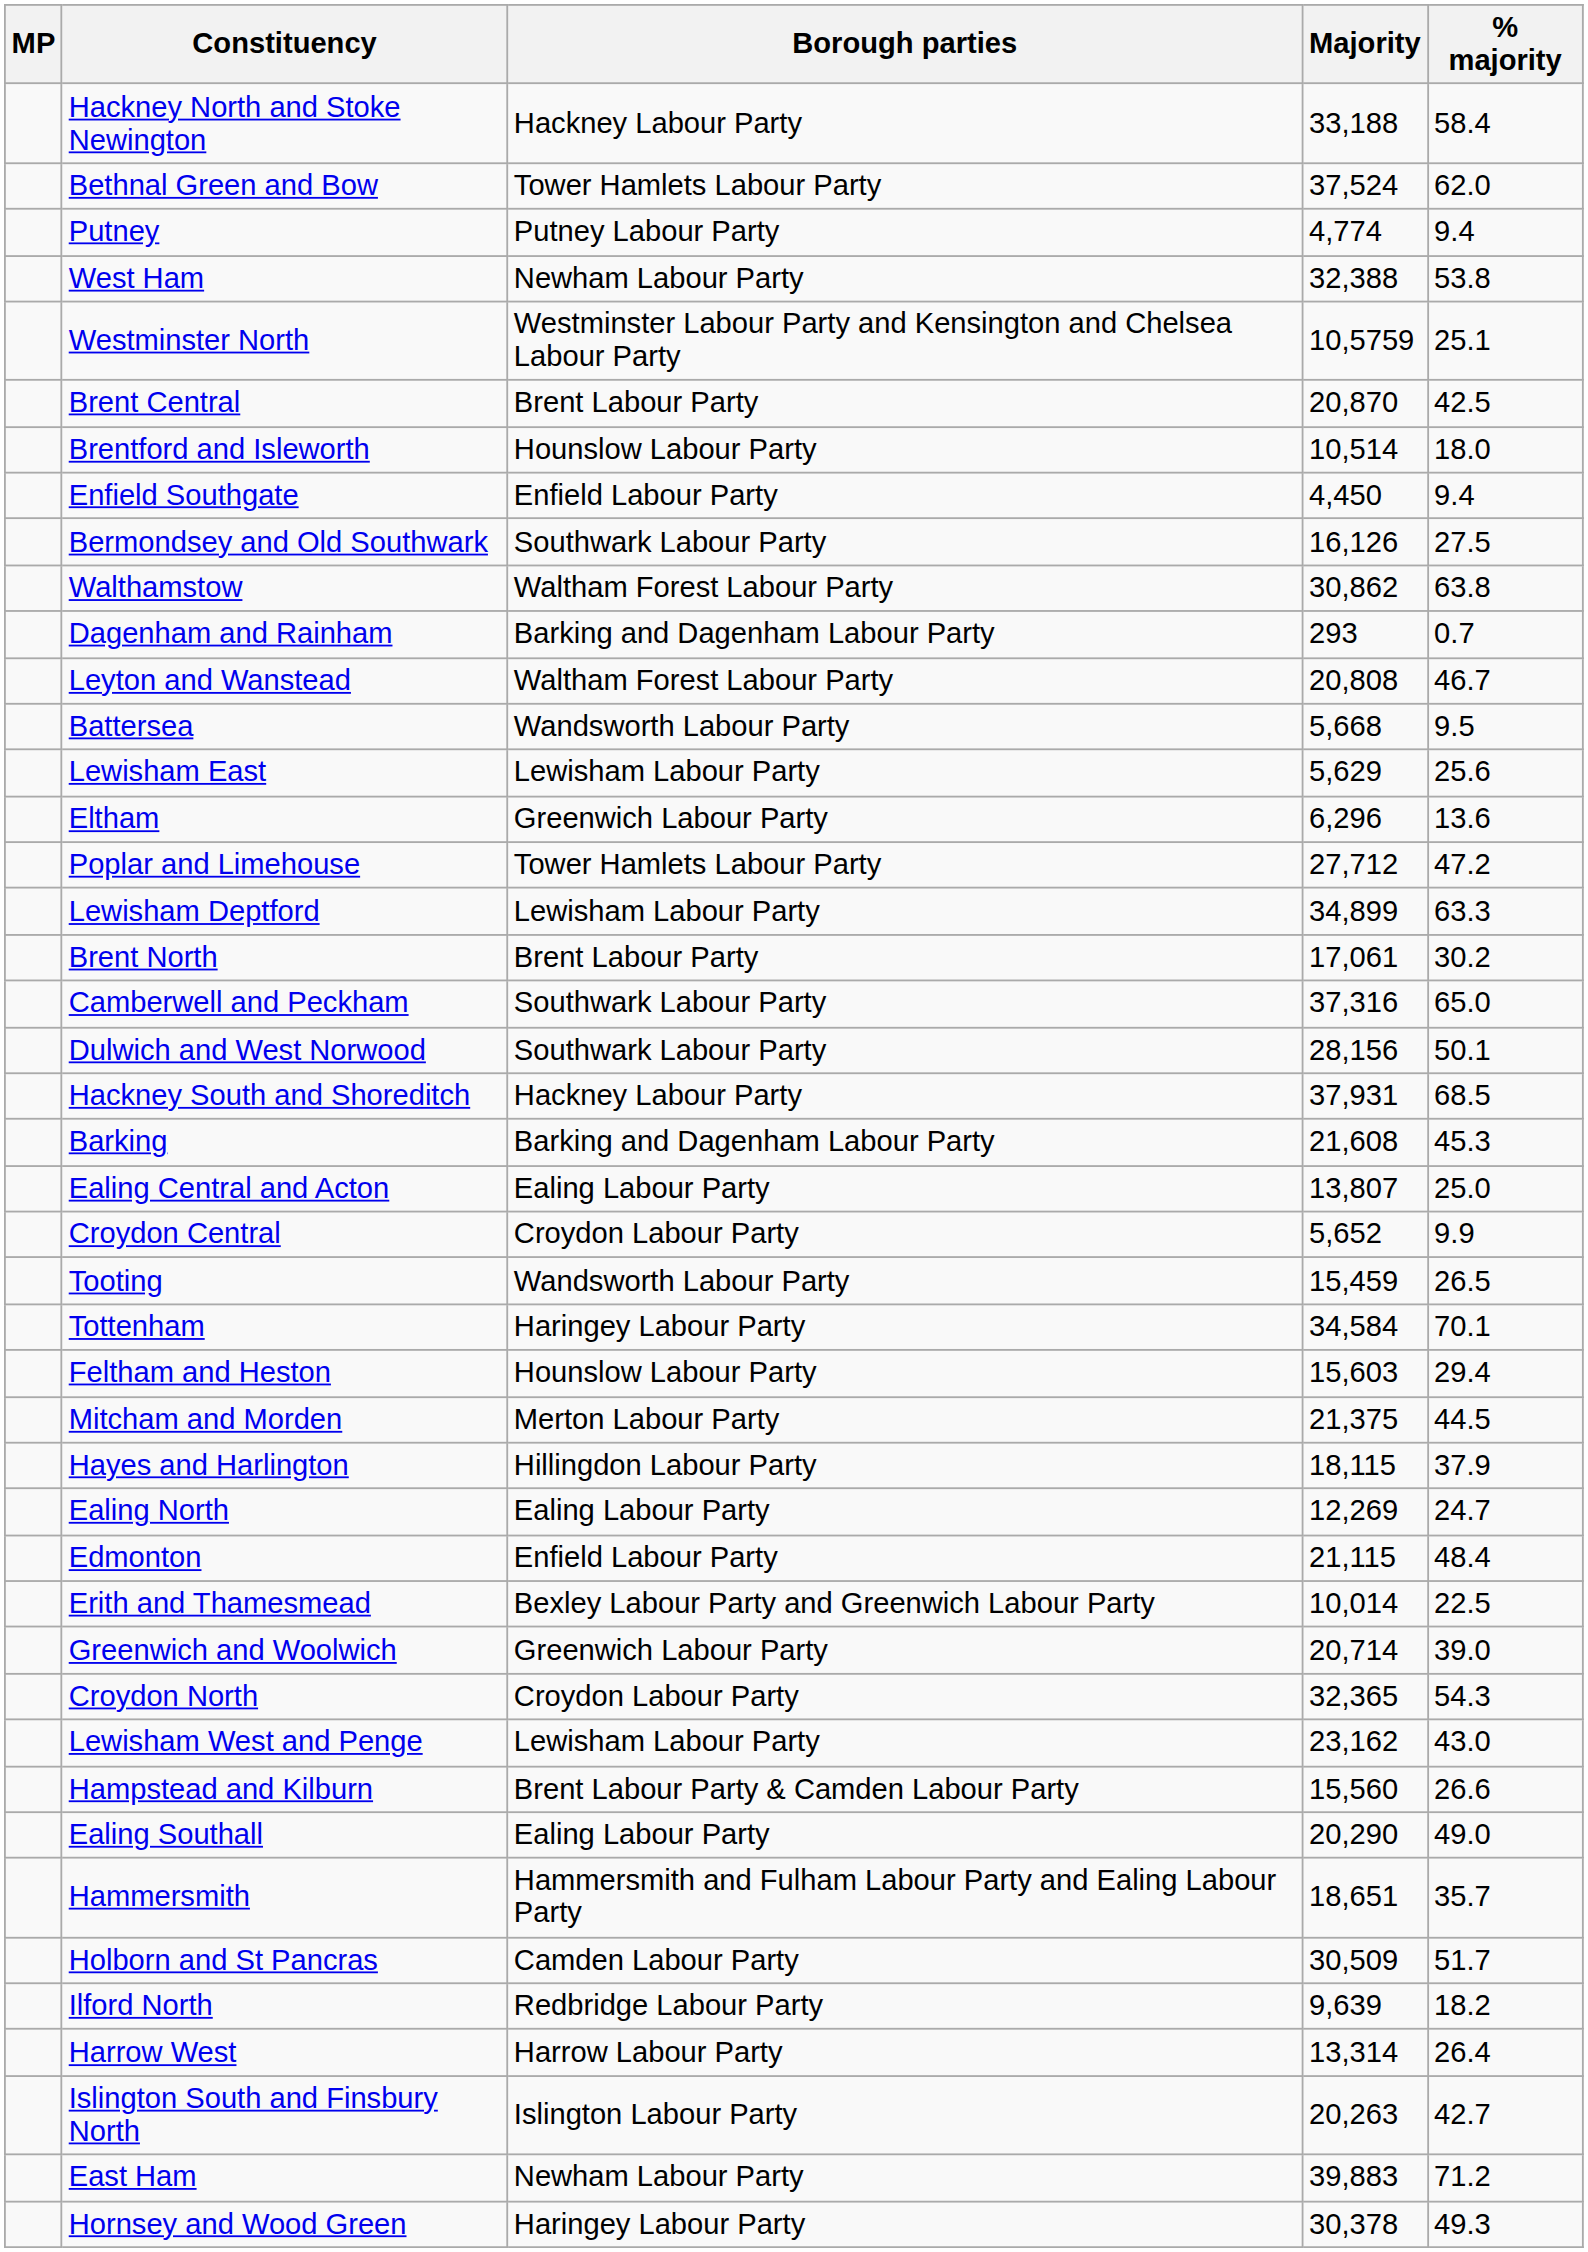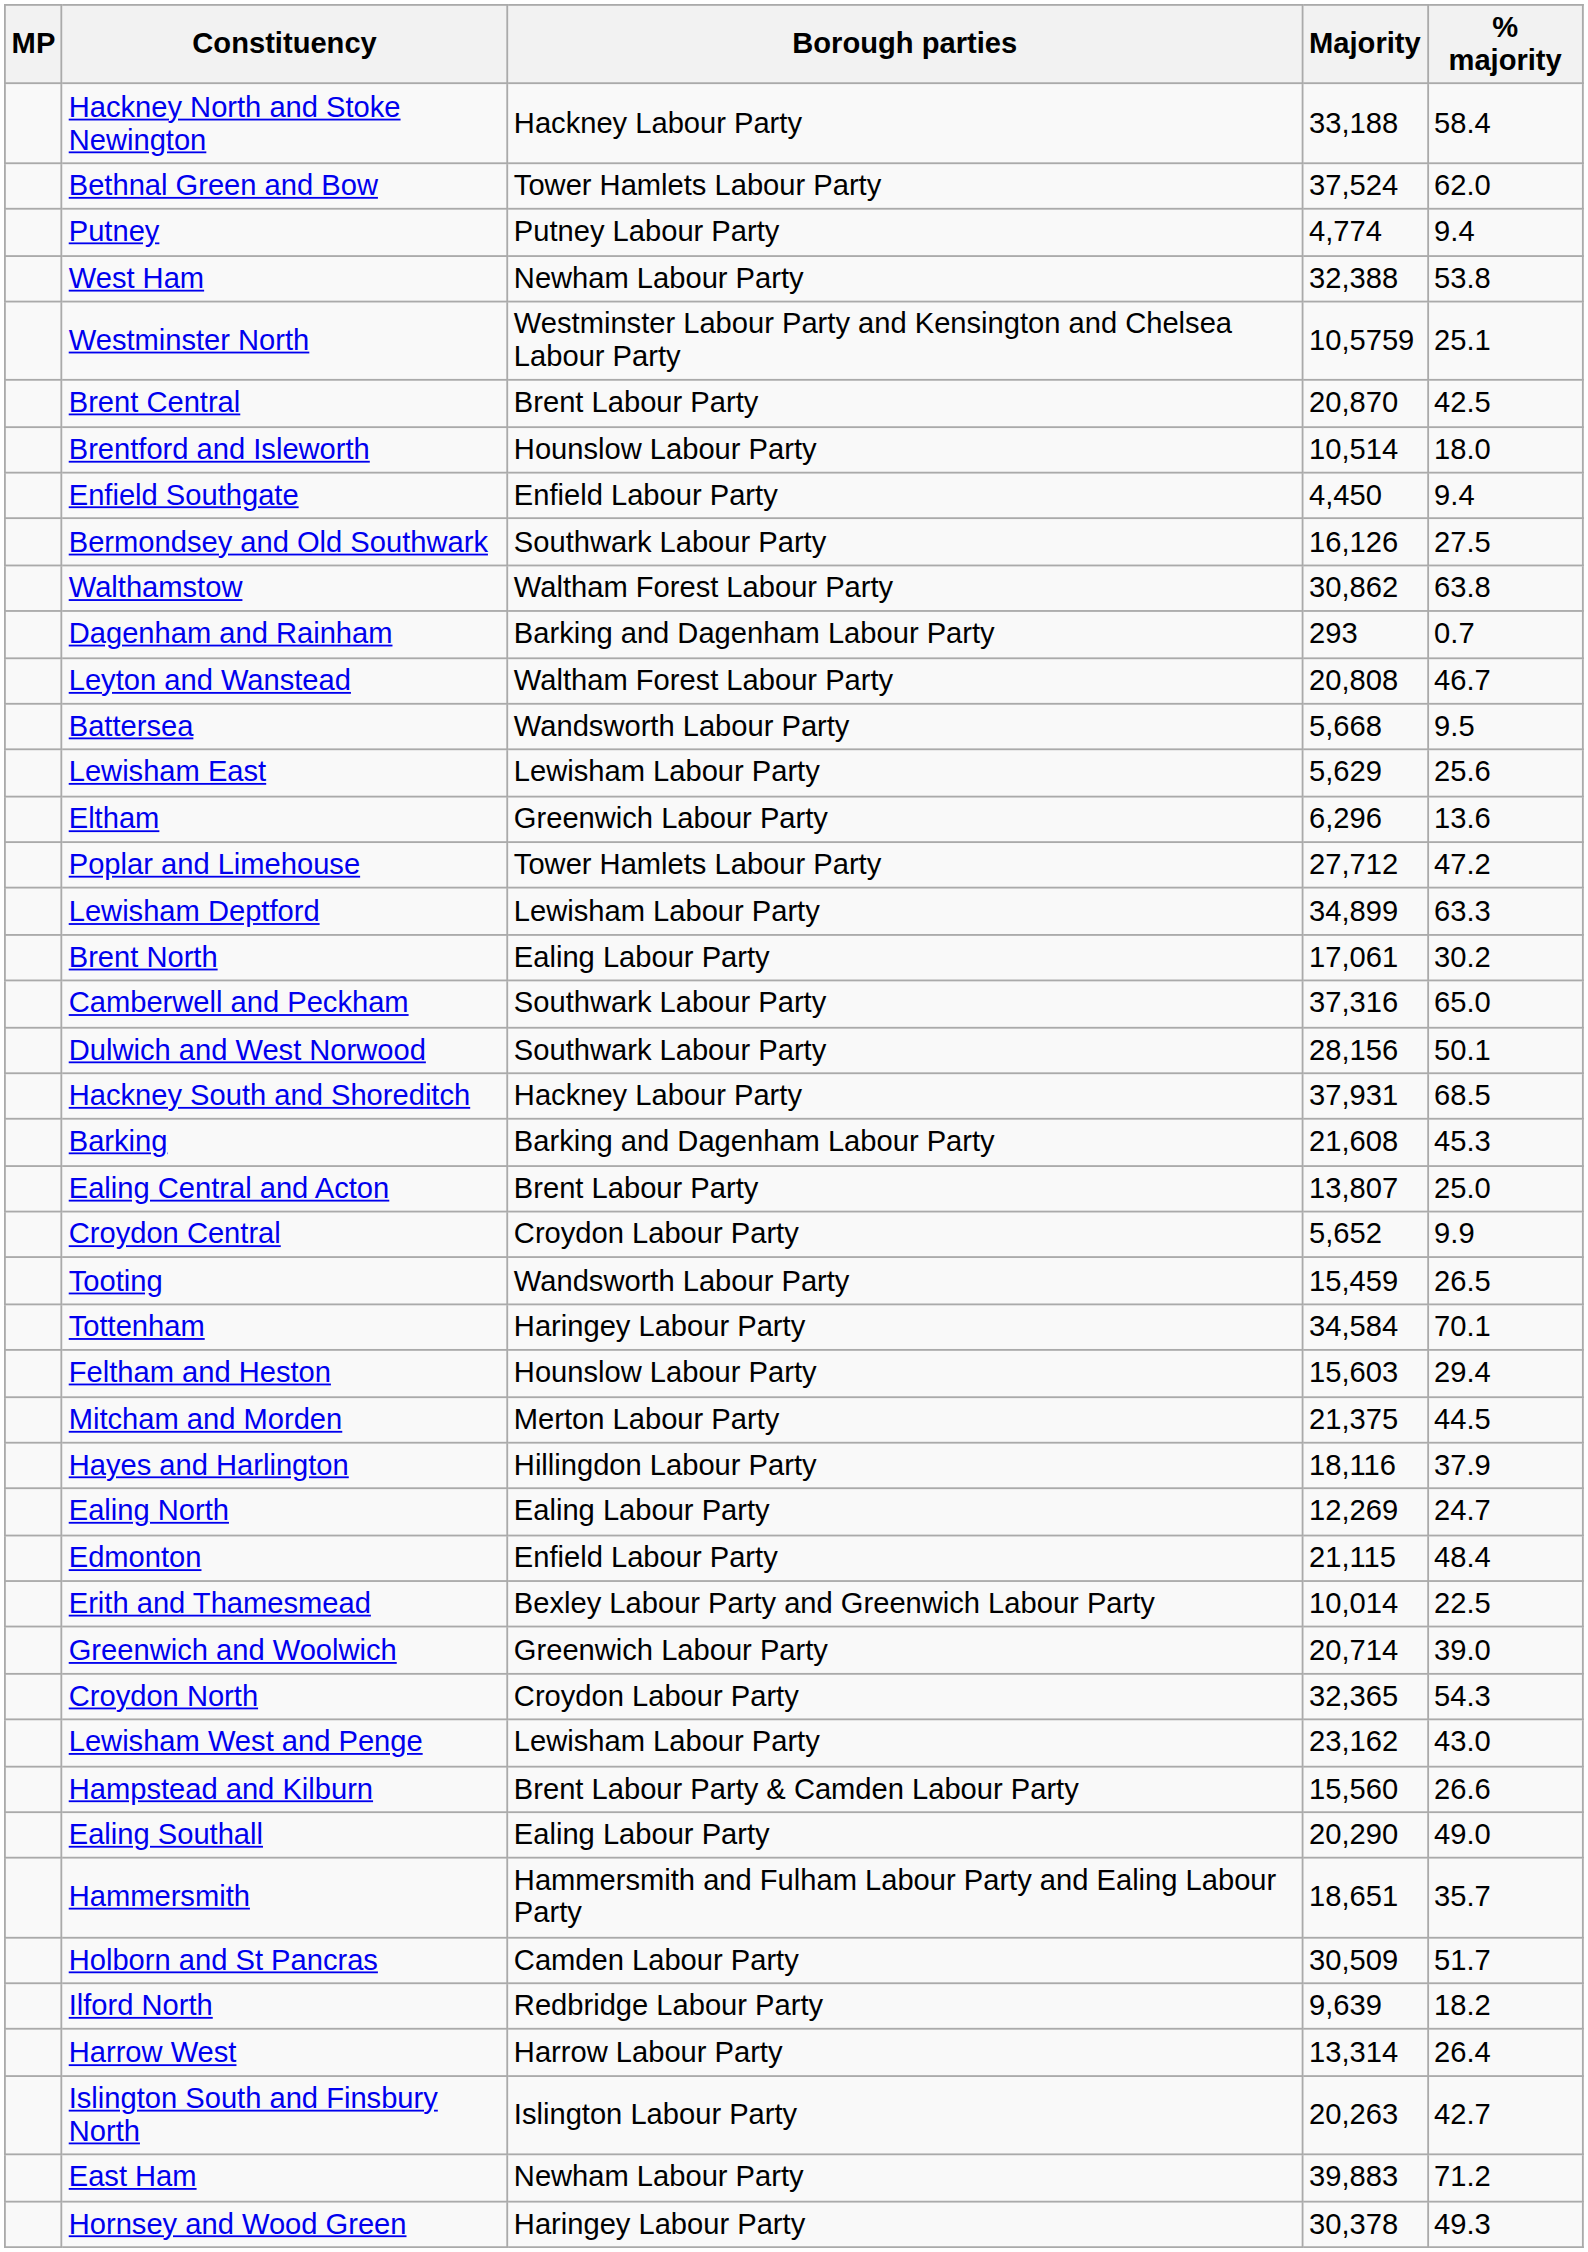 <table class="wikitable sortable">
 <tr>
 <th>MP</th>
 <th>Constituency</th>
 <th>Borough parties</th>
 <th>Majority</th>
 <th>% majority</th>
 </tr>
 <tr>
 <td></td>
 <td><a href='#'>Hackney North and Stoke Newington</a></td>
 <td>Hackney Labour Party</td>
 <td>33,188</td>
 <td>58.4</td>
 </tr>
 <tr>
 <td></td>
 <td><a href='#'>Bethnal Green and Bow</a></td>
 <td>Tower Hamlets Labour Party</td>
 <td>37,524</td>
 <td>62.0</td>
 </tr>
 <tr>
 <td></td>
 <td><a href='#'>Putney</a></td>
 <td>Putney Labour Party</td>
 <td>4,774</td>
 <td>9.4</td>
 </tr>
 <tr>
 <td></td>
 <td><a href='#'>West Ham</a></td>
 <td>Newham Labour Party</td>
 <td>32,388</td>
 <td>53.8</td>
 </tr>
 <tr>
 <td></td>
 <td><a href='#'>Westminster North</a></td>
 <td>Westminster Labour Party and Kensington and Chelsea Labour Party</td>
 <td>10,5759</td>
 <td>25.1</td>
 </tr>
 <tr>
 <td></td>
 <td><a href='#'>Brent Central</a></td>
 <td>Brent Labour Party</td>
 <td>20,870</td>
 <td>42.5</td>
 </tr>
 <tr>
 <td></td>
 <td><a href='#'>Brentford and Isleworth</a></td>
 <td>Hounslow Labour Party</td>
 <td>10,514</td>
 <td>18.0</td>
 </tr>
 <tr>
 <td></td>
 <td><a href='#'>Enfield Southgate</a></td>
 <td>Enfield Labour Party</td>
 <td>4,450</td>
 <td>9.4</td>
 </tr>
 <tr>
 <td></td>
 <td><a href='#'>Bermondsey and Old Southwark</a></td>
 <td>Southwark Labour Party</td>
 <td>16,126</td>
 <td>27.5</td>
 </tr>
 <tr>
 <td></td>
 <td><a href='#'>Walthamstow</a></td>
 <td>Waltham Forest Labour Party</td>
 <td>30,862</td>
 <td>63.8</td>
 </tr>
 <tr>
 <td></td>
 <td><a href='#'>Dagenham and Rainham</a></td>
 <td>Barking and Dagenham Labour Party</td>
 <td>293</td>
 <td>0.7</td>
 </tr>
 <tr>
 <td></td>
 <td><a href='#'>Leyton and Wanstead</a></td>
 <td>Waltham Forest Labour Party</td>
 <td>20,808</td>
 <td>46.7</td>
 </tr>
 <tr>
 <td></td>
 <td><a href='#'>Battersea</a></td>
 <td>Wandsworth Labour Party</td>
 <td>5,668</td>
 <td>9.5</td>
 </tr>
 <tr>
 <td></td>
 <td><a href='#'>Lewisham East</a></td>
 <td>Lewisham Labour Party</td>
 <td>5,629</td>
 <td>25.6</td>
 </tr>
 <tr>
 <td></td>
 <td><a href='#'>Eltham</a></td>
 <td>Greenwich Labour Party</td>
 <td>6,296</td>
 <td>13.6</td>
 </tr>
 <tr>
 <td></td>
 <td><a href='#'>Poplar and Limehouse</a></td>
 <td>Tower Hamlets Labour Party</td>
 <td>27,712</td>
 <td>47.2</td>
 </tr>
 <tr>
 <td></td>
 <td><a href='#'>Lewisham Deptford</a></td>
 <td>Lewisham Labour Party</td>
 <td>34,899</td>
 <td>63.3</td>
 </tr>
 <tr>
 <td></td>
 <td><a href='#'>Brent North</a></td>
-<td>Brent Labour Party</td>
+<td>Ealing Labour Party</td>
 <td>17,061</td>
 <td>30.2</td>
 </tr>
 <tr>
 <td></td>
 <td><a href='#'>Camberwell and Peckham</a></td>
 <td>Southwark Labour Party</td>
 <td>37,316</td>
 <td>65.0</td>
 </tr>
 <tr>
 <td></td>
 <td><a href='#'>Dulwich and West Norwood</a></td>
 <td>Southwark Labour Party</td>
 <td>28,156</td>
 <td>50.1</td>
 </tr>
 <tr>
 <td></td>
 <td><a href='#'>Hackney South and Shoreditch</a></td>
 <td>Hackney Labour Party</td>
 <td>37,931</td>
 <td>68.5</td>
 </tr>
 <tr>
 <td></td>
 <td><a href='#'>Barking</a></td>
 <td>Barking and Dagenham Labour Party</td>
 <td>21,608</td>
 <td>45.3</td>
 </tr>
 <tr>
 <td></td>
 <td><a href='#'>Ealing Central and Acton</a></td>
-<td>Ealing Labour Party</td>
+<td>Brent Labour Party</td>
 <td>13,807</td>
 <td>25.0</td>
 </tr>
 <tr>
 <td></td>
 <td><a href='#'>Croydon Central</a></td>
 <td>Croydon Labour Party</td>
 <td>5,652</td>
 <td>9.9</td>
 </tr>
 <tr>
 <td></td>
 <td><a href='#'>Tooting</a></td>
 <td>Wandsworth Labour Party</td>
 <td>15,459</td>
 <td>26.5</td>
 </tr>
 <tr>
 <td></td>
 <td><a href='#'>Tottenham</a></td>
 <td>Haringey Labour Party</td>
 <td>34,584</td>
 <td>70.1</td>
 </tr>
 <tr>
 <td></td>
 <td><a href='#'>Feltham and Heston</a></td>
 <td>Hounslow Labour Party</td>
 <td>15,603</td>
 <td>29.4</td>
 </tr>
 <tr>
 <td></td>
 <td><a href='#'>Mitcham and Morden</a></td>
 <td>Merton Labour Party</td>
 <td>21,375</td>
 <td>44.5</td>
 </tr>
 <tr>
 <td></td>
 <td><a href='#'>Hayes and Harlington</a></td>
 <td>Hillingdon Labour Party</td>
-<td>18,115</td>
+<td>18,116</td>
 <td>37.9</td>
 </tr>
 <tr>
 <td></td>
 <td><a href='#'>Ealing North</a></td>
 <td>Ealing Labour Party</td>
 <td>12,269</td>
 <td>24.7</td>
 </tr>
 <tr>
 <td></td>
 <td><a href='#'>Edmonton</a></td>
 <td>Enfield Labour Party</td>
 <td>21,115</td>
 <td>48.4</td>
 </tr>
 <tr>
 <td></td>
 <td><a href='#'>Erith and Thamesmead</a></td>
 <td>Bexley Labour Party and Greenwich Labour Party</td>
 <td>10,014</td>
 <td>22.5</td>
 </tr>
 <tr>
 <td></td>
 <td><a href='#'>Greenwich and Woolwich</a></td>
 <td>Greenwich Labour Party</td>
 <td>20,714</td>
 <td>39.0</td>
 </tr>
 <tr>
 <td></td>
 <td><a href='#'>Croydon North</a></td>
 <td>Croydon Labour Party</td>
 <td>32,365</td>
 <td>54.3</td>
 </tr>
 <tr>
 <td></td>
 <td><a href='#'>Lewisham West and Penge</a></td>
 <td>Lewisham Labour Party</td>
 <td>23,162</td>
 <td>43.0</td>
 </tr>
 <tr>
 <td></td>
 <td><a href='#'>Hampstead and Kilburn</a></td>
 <td>Brent Labour Party & Camden Labour Party</td>
 <td>15,560</td>
 <td>26.6</td>
 </tr>
 <tr>
 <td></td>
 <td><a href='#'>Ealing Southall</a></td>
 <td>Ealing Labour Party</td>
 <td>20,290</td>
 <td>49.0</td>
 </tr>
 <tr>
 <td></td>
 <td><a href='#'>Hammersmith</a></td>
 <td>Hammersmith and Fulham Labour Party and Ealing Labour Party</td>
 <td>18,651</td>
 <td>35.7</td>
 </tr>
 <tr>
 <td></td>
 <td><a href='#'>Holborn and St Pancras</a></td>
 <td>Camden Labour Party</td>
 <td>30,509</td>
 <td>51.7</td>
 </tr>
 <tr>
 <td></td>
 <td><a href='#'>Ilford North</a></td>
 <td>Redbridge Labour Party</td>
 <td>9,639</td>
 <td>18.2</td>
 </tr>
 <tr>
 <td></td>
 <td><a href='#'>Harrow West</a></td>
 <td>Harrow Labour Party</td>
 <td>13,314</td>
 <td>26.4</td>
 </tr>
 <tr>
 <td></td>
 <td><a href='#'>Islington South and Finsbury North</a></td>
 <td>Islington Labour Party</td>
 <td>20,263</td>
 <td>42.7</td>
 </tr>
 <tr>
 <td></td>
 <td><a href='#'>East Ham</a></td>
 <td>Newham Labour Party</td>
 <td>39,883</td>
 <td>71.2</td>
 </tr>
 <tr>
 <td></td>
 <td><a href='#'>Hornsey and Wood Green</a></td>
 <td>Haringey Labour Party</td>
 <td>30,378</td>
 <td>49.3</td>
 </tr>
 </table>
